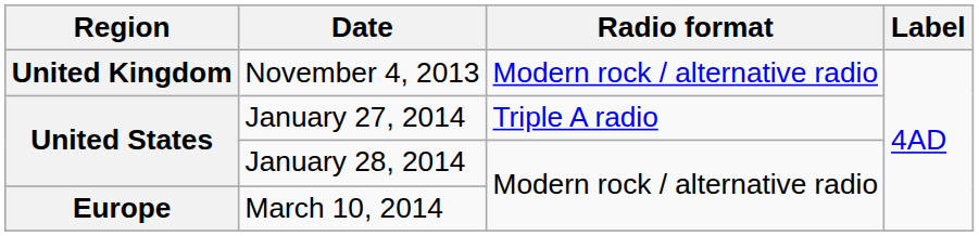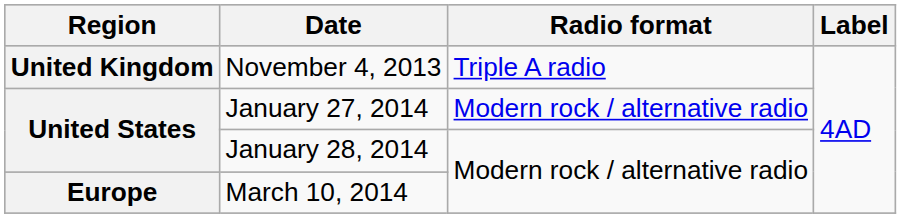 <table class="wikitable plainrowheaders">
 <tr>
 <th scope="col">Region</th>
 <th scope="col">Date</th>
 <th scope="col">Radio format</th>
 <th scope="col">Label</th>
 </tr>
 <tr>
 <th scope="row">United Kingdom</th>
 <td>November 4, 2013</td>
-<td><a href='#'>Modern rock / alternative radio</a></td>
+<td><a href='#'>Triple A radio</a></td>
 <td rowspan="4"><a href='#'>4AD</a></td>
 </tr>
 <tr>
 <th scope="row" rowspan="2">United States</th>
 <td>January 27, 2014</td>
-<td><a href='#'>Triple A radio</a></td>
+<td><a href='#'>Modern rock / alternative radio</a></td>
 </tr>
 <tr>
 <td>January 28, 2014</td>
 <td rowspan="2">Modern rock / alternative radio</td>
 </tr>
 <tr>
 <th scope="row">Europe</th>
 <td>March 10, 2014</td>
 </tr>
 </table>
